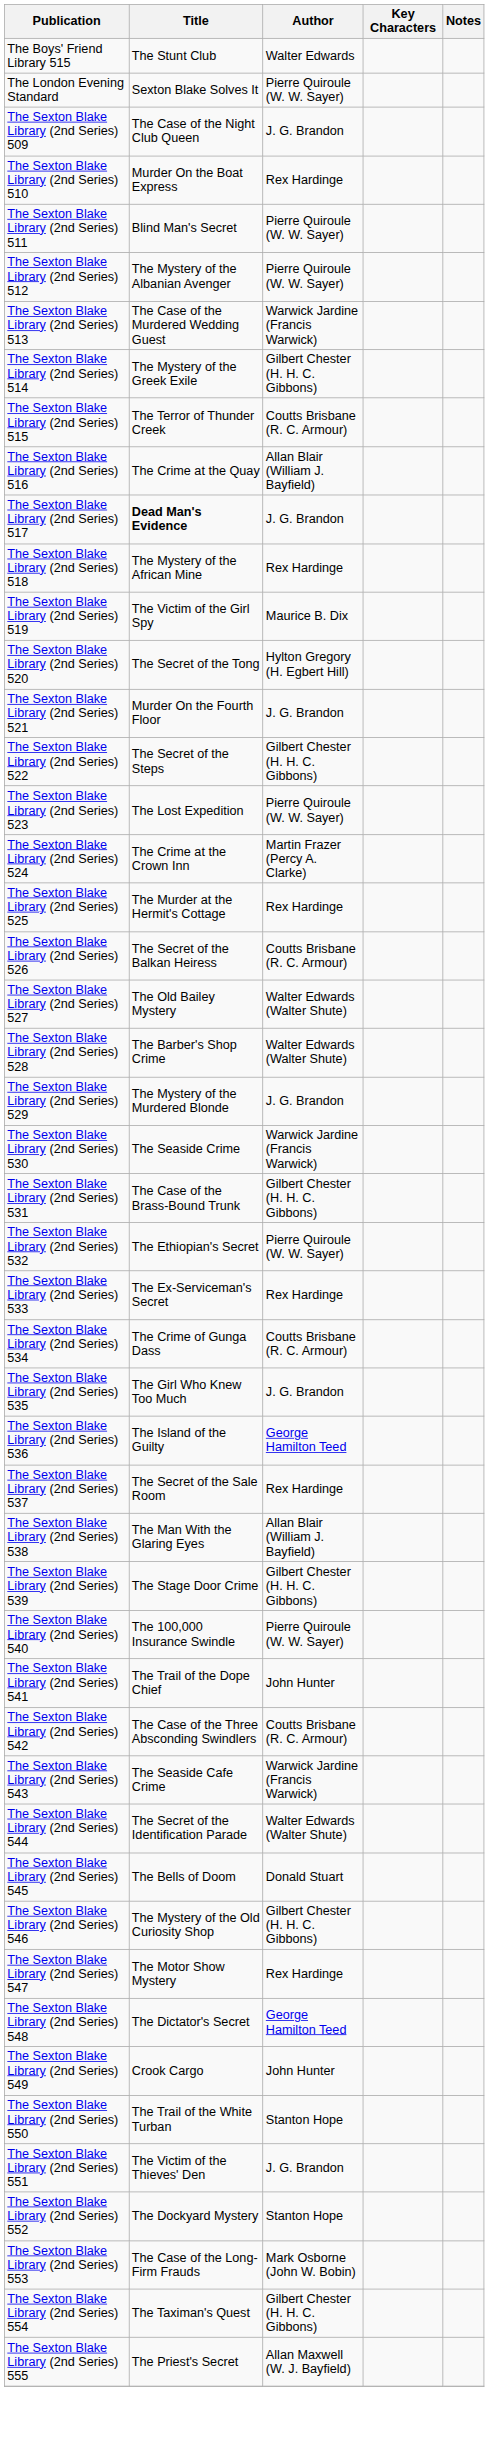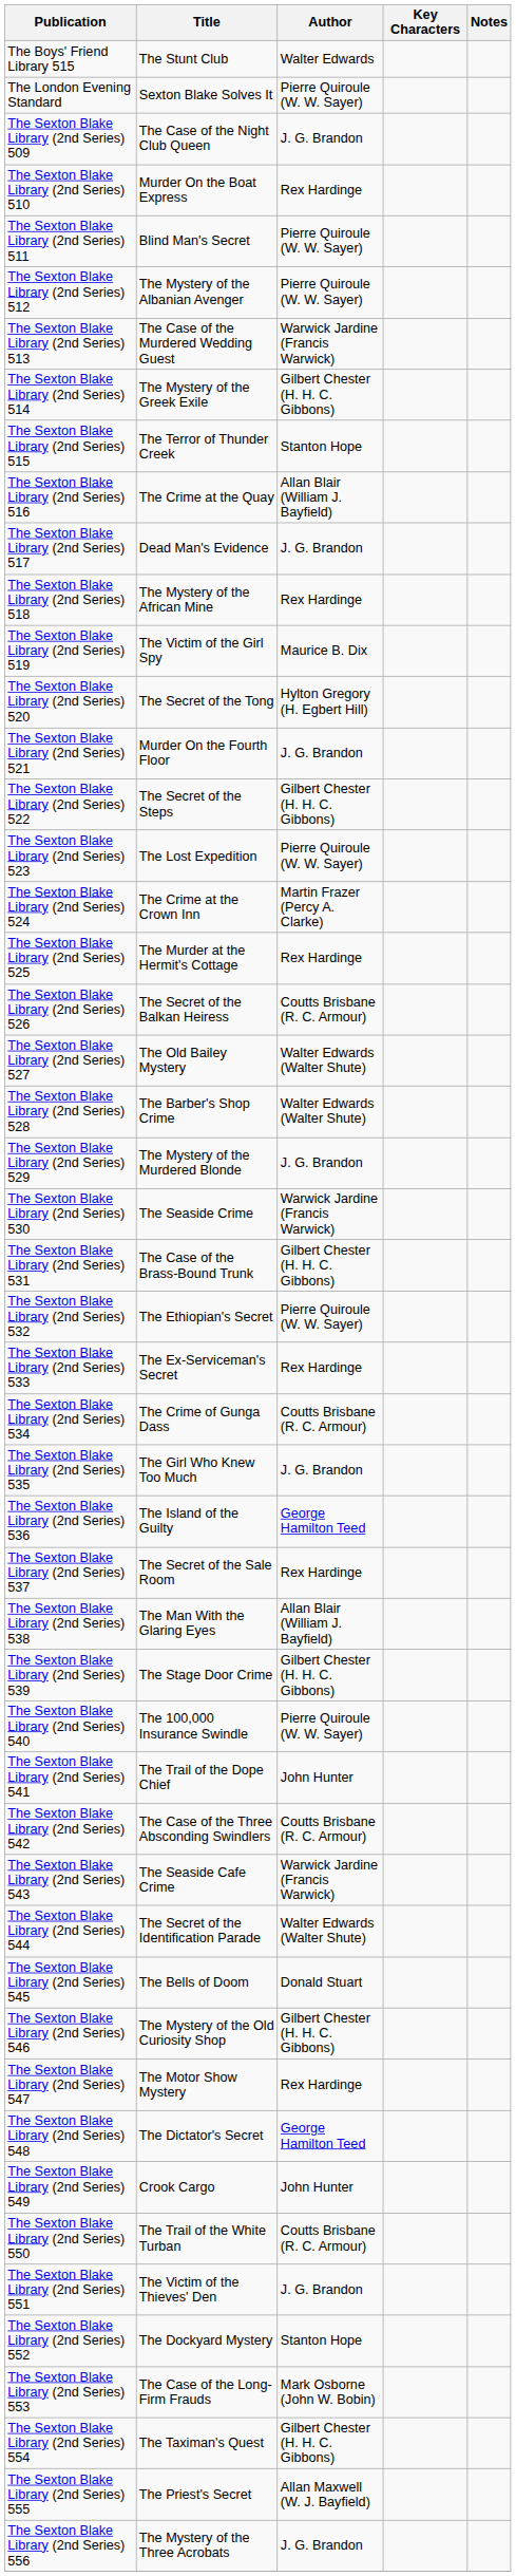 <table class="wikitable">
 <tr>
 <th>Publication</th>
 <th>Title</th>
 <th>Author</th>
 <th>Key Characters</th>
 <th>Notes</th>
 </tr>
 <tr>
 <td>The Boys' Friend Library 515</td>
 <td>The Stunt Club</td>
 <td>Walter Edwards</td>
 <td></td>
 <td></td>
 </tr>
 <tr>
 <td>The London Evening Standard</td>
 <td>Sexton Blake Solves It</td>
 <td>Pierre Quiroule (W. W. Sayer)</td>
 <td></td>
 <td></td>
 </tr>
 <tr>
 <td><a href='#'>The Sexton Blake Library</a> (2nd Series) 509</td>
 <td>The Case of the Night Club Queen</td>
 <td>J. G. Brandon</td>
 <td></td>
 <td></td>
 </tr>
 <tr>
 <td><a href='#'>The Sexton Blake Library</a> (2nd Series) 510</td>
 <td>Murder On the Boat Express</td>
 <td>Rex Hardinge</td>
 <td></td>
 <td></td>
 </tr>
 <tr>
 <td><a href='#'>The Sexton Blake Library</a> (2nd Series) 511</td>
 <td>Blind Man's Secret</td>
 <td>Pierre Quiroule (W. W. Sayer)</td>
 <td></td>
 <td></td>
 </tr>
 <tr>
 <td><a href='#'>The Sexton Blake Library</a> (2nd Series) 512</td>
 <td>The Mystery of the Albanian Avenger</td>
 <td>Pierre Quiroule (W. W. Sayer)</td>
 <td></td>
 <td></td>
 </tr>
 <tr>
 <td><a href='#'>The Sexton Blake Library</a> (2nd Series) 513</td>
 <td>The Case of the Murdered Wedding Guest</td>
 <td>Warwick Jardine (Francis Warwick)</td>
 <td></td>
 <td></td>
 </tr>
 <tr>
 <td><a href='#'>The Sexton Blake Library</a> (2nd Series) 514</td>
 <td>The Mystery of the Greek Exile</td>
 <td>Gilbert Chester (H. H. C. Gibbons)</td>
 <td></td>
 <td></td>
 </tr>
 <tr>
 <td><a href='#'>The Sexton Blake Library</a> (2nd Series) 515</td>
 <td>The Terror of Thunder Creek</td>
-<td>Coutts Brisbane (R. C. Armour)</td>
+<td>Stanton Hope</td>
 <td></td>
 <td></td>
 </tr>
 <tr>
 <td><a href='#'>The Sexton Blake Library</a> (2nd Series) 516</td>
 <td>The Crime at the Quay</td>
 <td>Allan Blair (William J. Bayfield)</td>
 <td></td>
 <td></td>
 </tr>
 <tr>
 <td><a href='#'>The Sexton Blake Library</a> (2nd Series) 517</td>
-<td><strong>Dead Man's Evidence</strong></td>
+<td>Dead Man's Evidence</td>
 <td>J. G. Brandon</td>
 <td></td>
 <td></td>
 </tr>
 <tr>
 <td><a href='#'>The Sexton Blake Library</a> (2nd Series) 518</td>
 <td>The Mystery of the African Mine</td>
 <td>Rex Hardinge</td>
 <td></td>
 <td></td>
 </tr>
 <tr>
 <td><a href='#'>The Sexton Blake Library</a> (2nd Series) 519</td>
 <td>The Victim of the Girl Spy</td>
 <td>Maurice B. Dix</td>
 <td></td>
 <td></td>
 </tr>
 <tr>
 <td><a href='#'>The Sexton Blake Library</a> (2nd Series) 520</td>
 <td>The Secret of the Tong</td>
 <td>Hylton Gregory (H. Egbert Hill)</td>
 <td></td>
 <td></td>
 </tr>
 <tr>
 <td><a href='#'>The Sexton Blake Library</a> (2nd Series) 521</td>
 <td>Murder On the Fourth Floor</td>
 <td>J. G. Brandon</td>
 <td></td>
 <td></td>
 </tr>
 <tr>
 <td><a href='#'>The Sexton Blake Library</a> (2nd Series) 522</td>
 <td>The Secret of the Steps</td>
 <td>Gilbert Chester (H. H. C. Gibbons)</td>
 <td></td>
 <td></td>
 </tr>
 <tr>
 <td><a href='#'>The Sexton Blake Library</a> (2nd Series) 523</td>
 <td>The Lost Expedition</td>
 <td>Pierre Quiroule (W. W. Sayer)</td>
 <td></td>
 <td></td>
 </tr>
 <tr>
 <td><a href='#'>The Sexton Blake Library</a> (2nd Series) 524</td>
 <td>The Crime at the Crown Inn</td>
 <td>Martin Frazer (Percy A. Clarke)</td>
 <td></td>
 <td></td>
 </tr>
 <tr>
 <td><a href='#'>The Sexton Blake Library</a> (2nd Series) 525</td>
 <td>The Murder at the Hermit's Cottage</td>
 <td>Rex Hardinge</td>
 <td></td>
 <td></td>
 </tr>
 <tr>
 <td><a href='#'>The Sexton Blake Library</a> (2nd Series) 526</td>
 <td>The Secret of the Balkan Heiress</td>
 <td>Coutts Brisbane (R. C. Armour)</td>
 <td></td>
 <td></td>
 </tr>
 <tr>
 <td><a href='#'>The Sexton Blake Library</a> (2nd Series) 527</td>
 <td>The Old Bailey Mystery</td>
 <td>Walter Edwards (Walter Shute)</td>
 <td></td>
 <td></td>
 </tr>
 <tr>
 <td><a href='#'>The Sexton Blake Library</a> (2nd Series) 528</td>
 <td>The Barber's Shop Crime</td>
 <td>Walter Edwards (Walter Shute)</td>
 <td></td>
 <td></td>
 </tr>
 <tr>
 <td><a href='#'>The Sexton Blake Library</a> (2nd Series) 529</td>
 <td>The Mystery of the Murdered Blonde</td>
 <td>J. G. Brandon</td>
 <td></td>
 <td></td>
 </tr>
 <tr>
 <td><a href='#'>The Sexton Blake Library</a> (2nd Series) 530</td>
 <td>The Seaside Crime</td>
 <td>Warwick Jardine (Francis Warwick)</td>
 <td></td>
 <td></td>
 </tr>
 <tr>
 <td><a href='#'>The Sexton Blake Library</a> (2nd Series) 531</td>
 <td>The Case of the Brass-Bound Trunk</td>
 <td>Gilbert Chester (H. H. C. Gibbons)</td>
 <td></td>
 <td></td>
 </tr>
 <tr>
 <td><a href='#'>The Sexton Blake Library</a> (2nd Series) 532</td>
 <td>The Ethiopian's Secret</td>
 <td>Pierre Quiroule (W. W. Sayer)</td>
 <td></td>
 <td></td>
 </tr>
 <tr>
 <td><a href='#'>The Sexton Blake Library</a> (2nd Series) 533</td>
 <td>The Ex-Serviceman's Secret</td>
 <td>Rex Hardinge</td>
 <td></td>
 <td></td>
 </tr>
 <tr>
 <td><a href='#'>The Sexton Blake Library</a> (2nd Series) 534</td>
 <td>The Crime of Gunga Dass</td>
 <td>Coutts Brisbane (R. C. Armour)</td>
 <td></td>
 <td></td>
 </tr>
 <tr>
 <td><a href='#'>The Sexton Blake Library</a> (2nd Series) 535</td>
 <td>The Girl Who Knew Too Much</td>
 <td>J. G. Brandon</td>
 <td></td>
 <td></td>
 </tr>
 <tr>
 <td><a href='#'>The Sexton Blake Library</a> (2nd Series) 536</td>
 <td>The Island of the Guilty</td>
 <td><a href='#'>George Hamilton Teed</a></td>
 <td></td>
 <td></td>
 </tr>
 <tr>
 <td><a href='#'>The Sexton Blake Library</a> (2nd Series) 537</td>
 <td>The Secret of the Sale Room</td>
 <td>Rex Hardinge</td>
 <td></td>
 <td></td>
 </tr>
 <tr>
 <td><a href='#'>The Sexton Blake Library</a> (2nd Series) 538</td>
 <td>The Man With the Glaring Eyes</td>
 <td>Allan Blair (William J. Bayfield)</td>
 <td></td>
 <td></td>
 </tr>
 <tr>
 <td><a href='#'>The Sexton Blake Library</a> (2nd Series) 539</td>
 <td>The Stage Door Crime</td>
 <td>Gilbert Chester (H. H. C. Gibbons)</td>
 <td></td>
 <td></td>
 </tr>
 <tr>
 <td><a href='#'>The Sexton Blake Library</a> (2nd Series) 540</td>
 <td>The 100,000 Insurance Swindle</td>
 <td>Pierre Quiroule (W. W. Sayer)</td>
 <td></td>
 <td></td>
 </tr>
 <tr>
 <td><a href='#'>The Sexton Blake Library</a> (2nd Series) 541</td>
 <td>The Trail of the Dope Chief</td>
 <td>John Hunter</td>
 <td></td>
 <td></td>
 </tr>
 <tr>
 <td><a href='#'>The Sexton Blake Library</a> (2nd Series) 542</td>
 <td>The Case of the Three Absconding Swindlers</td>
 <td>Coutts Brisbane (R. C. Armour)</td>
 <td></td>
 <td></td>
 </tr>
 <tr>
 <td><a href='#'>The Sexton Blake Library</a> (2nd Series) 543</td>
 <td>The Seaside Cafe Crime</td>
 <td>Warwick Jardine (Francis Warwick)</td>
 <td></td>
 <td></td>
 </tr>
 <tr>
 <td><a href='#'>The Sexton Blake Library</a> (2nd Series) 544</td>
 <td>The Secret of the Identification Parade</td>
 <td>Walter Edwards (Walter Shute)</td>
 <td></td>
 <td></td>
 </tr>
 <tr>
 <td><a href='#'>The Sexton Blake Library</a> (2nd Series) 545</td>
 <td>The Bells of Doom</td>
 <td>Donald Stuart</td>
 <td></td>
 <td></td>
 </tr>
 <tr>
 <td><a href='#'>The Sexton Blake Library</a> (2nd Series) 546</td>
 <td>The Mystery of the Old Curiosity Shop</td>
 <td>Gilbert Chester (H. H. C. Gibbons)</td>
 <td></td>
 <td></td>
 </tr>
 <tr>
 <td><a href='#'>The Sexton Blake Library</a> (2nd Series) 547</td>
 <td>The Motor Show Mystery</td>
 <td>Rex Hardinge</td>
 <td></td>
 <td></td>
 </tr>
 <tr>
 <td><a href='#'>The Sexton Blake Library</a> (2nd Series) 548</td>
 <td>The Dictator's Secret</td>
 <td><a href='#'>George Hamilton Teed</a></td>
 <td></td>
 <td></td>
 </tr>
 <tr>
 <td><a href='#'>The Sexton Blake Library</a> (2nd Series) 549</td>
 <td>Crook Cargo</td>
 <td>John Hunter</td>
 <td></td>
 <td></td>
 </tr>
 <tr>
 <td><a href='#'>The Sexton Blake Library</a> (2nd Series) 550</td>
 <td>The Trail of the White Turban</td>
-<td>Stanton Hope</td>
+<td>Coutts Brisbane (R. C. Armour)</td>
 <td></td>
 <td></td>
 </tr>
 <tr>
 <td><a href='#'>The Sexton Blake Library</a> (2nd Series) 551</td>
 <td>The Victim of the Thieves' Den</td>
 <td>J. G. Brandon</td>
 <td></td>
 <td></td>
 </tr>
 <tr>
 <td><a href='#'>The Sexton Blake Library</a> (2nd Series) 552</td>
 <td>The Dockyard Mystery</td>
 <td>Stanton Hope</td>
 <td></td>
 <td></td>
 </tr>
 <tr>
 <td><a href='#'>The Sexton Blake Library</a> (2nd Series) 553</td>
 <td>The Case of the Long-Firm Frauds</td>
 <td>Mark Osborne (John W. Bobin)</td>
 <td></td>
 <td></td>
 </tr>
 <tr>
 <td><a href='#'>The Sexton Blake Library</a> (2nd Series) 554</td>
 <td>The Taximan's Quest</td>
 <td>Gilbert Chester (H. H. C. Gibbons)</td>
 <td></td>
 <td></td>
 </tr>
 <tr>
 <td><a href='#'>The Sexton Blake Library</a> (2nd Series) 555</td>
 <td>The Priest's Secret</td>
 <td>Allan Maxwell (W. J. Bayfield)</td>
 <td></td>
 <td></td>
 </tr>
 <tr>
+<td><a href='#'>The Sexton Blake Library</a> (2nd Series) 556</td>
+<td>The Mystery of the Three Acrobats</td>
+<td>J. G. Brandon</td>
+<td></td>
+<td></td>
+</tr>
+<tr>
 </tr>
 </table>
